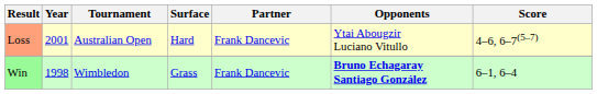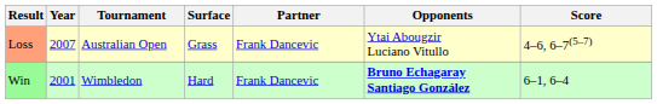 <table class="sortable wikitable" style=font-size:97%>
 <tr>
 <th>Result</th>
 <th>Year</th>
 <th width=120>Tournament</th>
 <th>Surface</th>
 <th width=150>Partner</th>
 <th width=180>Opponents</th>
 <th width=150>Score</th>
 </tr>
 <tr style="background:#ffc;">
 <td style="background:#ffa07a;">Loss</td>
-<td><a href='#'>2001</a></td>
+<td><a href='#'>2007</a></td>
 <td><a href='#'>Australian Open</a></td>
-<td><a href='#'>Hard</a></td>
+<td><a href='#'>Grass</a></td>
 <td> <a href='#'>Frank Dancevic</a></td>
 <td> <a href='#'>Ytai Abougzir</a><br> Luciano Vitullo</td>
 <td>4–6,  6–7<sup>(5–7)</sup></td>
 </tr>
 <tr>
 </tr>
 <tr style="background:#ccffcc;">
 <td style="background:#98fb98;">Win</td>
-<td><a href='#'>1998</a></td>
+<td><a href='#'>2001</a></td>
 <td><a href='#'>Wimbledon</a></td>
-<td><a href='#'>Grass</a></td>
+<td><a href='#'>Hard</a></td>
 <td> <a href='#'>Frank Dancevic</a></td>
 <td><strong> <a href='#'>Bruno Echagaray</a><br> <a href='#'>Santiago González</a></strong></td>
 <td>6–1,  6–4</td>
 </tr>
 </table>
